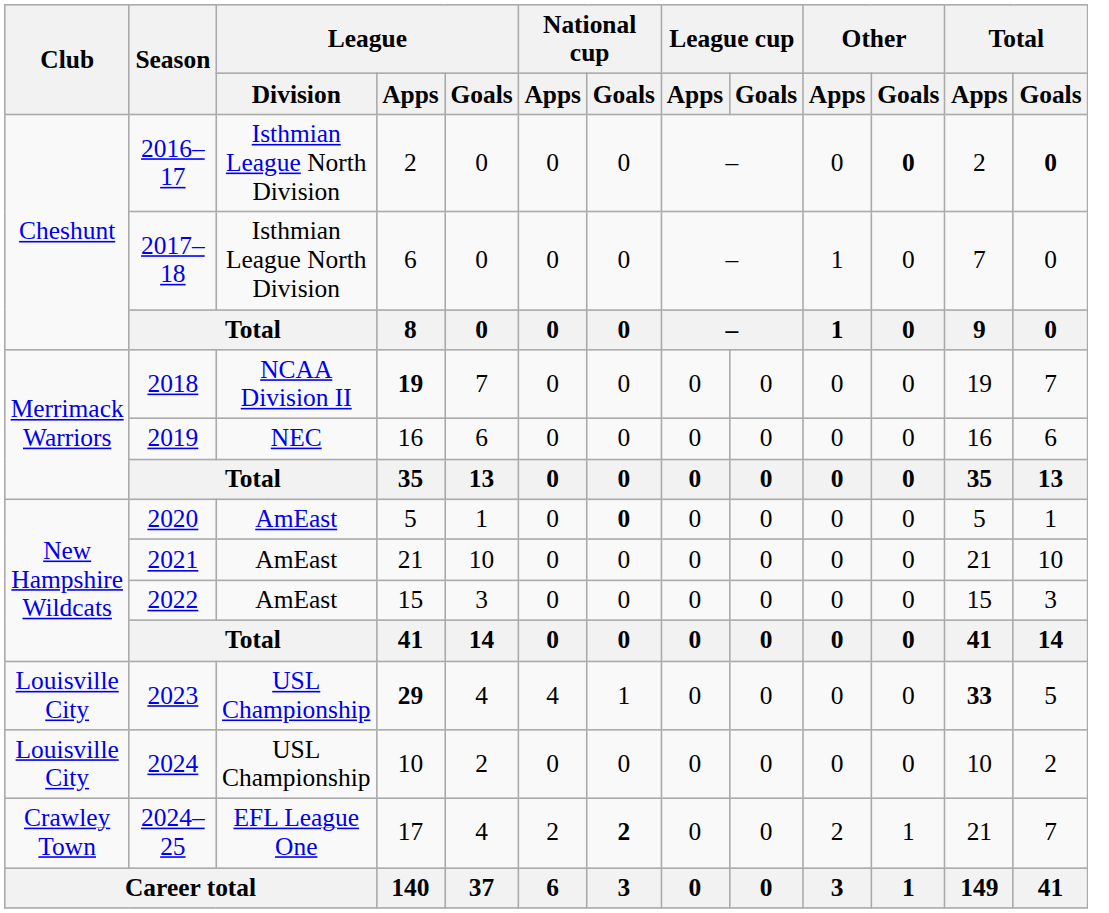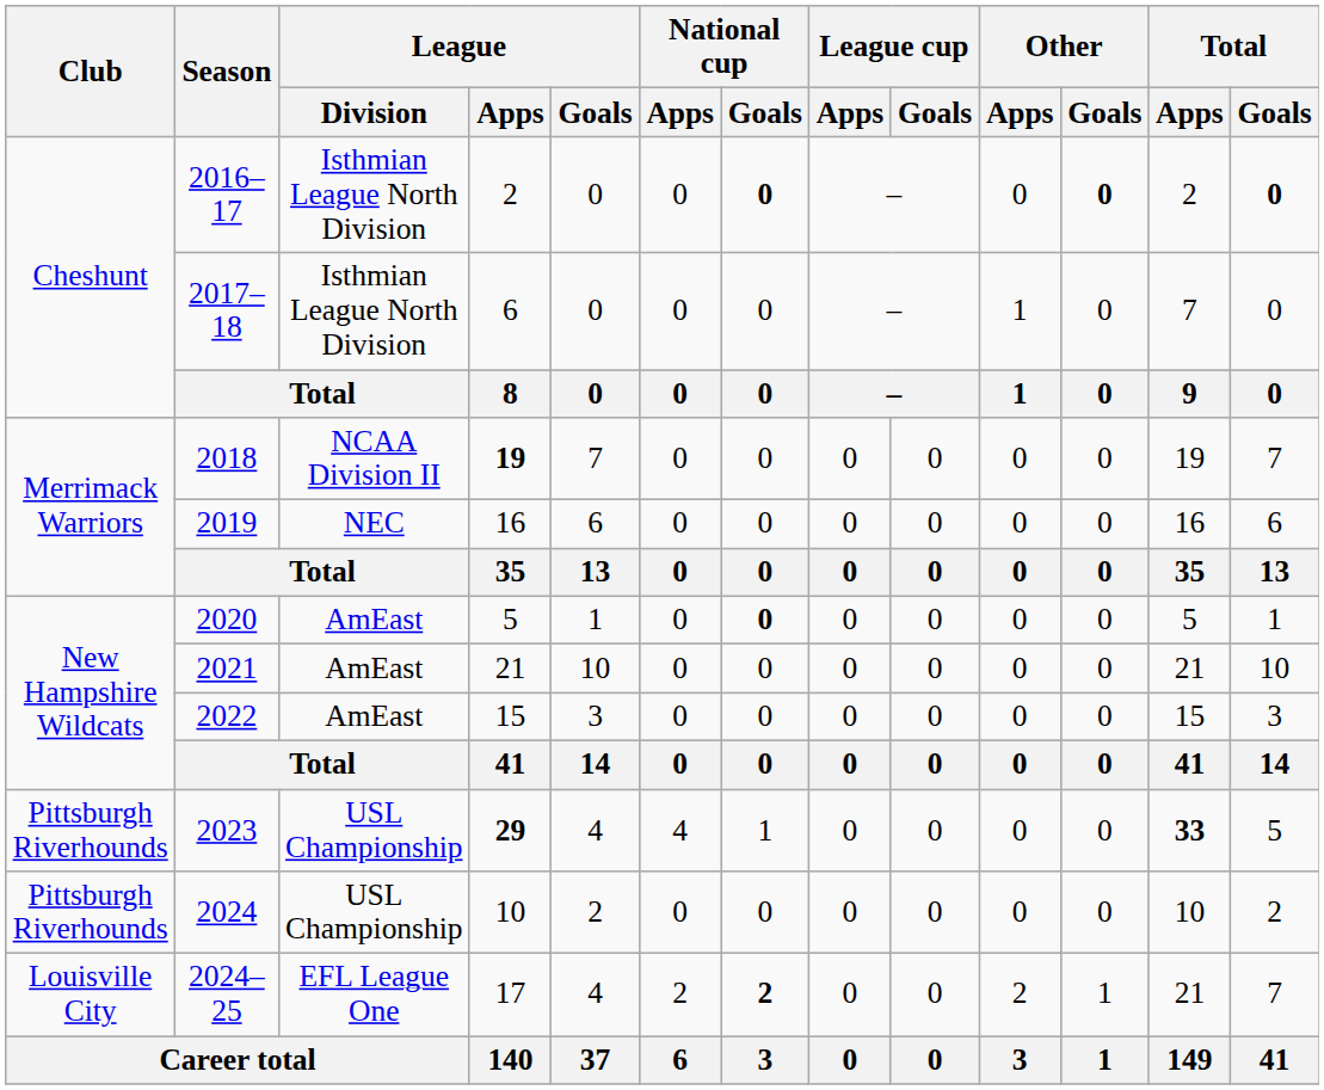 <table class=wikitable style=text-align:center>
 <tr>
 <th rowspan=2>Club</th>
 <th rowspan=2>Season</th>
 <th colspan=3>League</th>
 <th colspan="2">National cup</th>
 <th colspan="2">League cup</th>
 <th colspan=2>Other</th>
 <th colspan=2>Total</th>
 </tr>
 <tr>
 <th>Division</th>
 <th>Apps</th>
 <th>Goals</th>
 <th>Apps</th>
 <th>Goals</th>
 <th>Apps</th>
 <th>Goals</th>
 <th>Apps</th>
 <th>Goals</th>
 <th>Apps</th>
 <th>Goals</th>
 </tr>
 <tr>
 <td rowspan="3"><a href='#'>Cheshunt</a></td>
 <td><a href='#'>2016–17</a></td>
 <td><a href='#'>Isthmian League</a> North Division</td>
 <td>2</td>
 <td>0</td>
 <td>0</td>
-<td>0</td>
+<td><strong>0</strong></td>
 <td colspan="2">–</td>
 <td>0</td>
 <td><strong>0</strong></td>
 <td>2</td>
 <td><strong>0</strong></td>
 </tr>
 <tr>
 <td><a href='#'>2017–18</a></td>
 <td>Isthmian League North Division</td>
 <td>6</td>
 <td>0</td>
 <td>0</td>
 <td>0</td>
 <td colspan="2">–</td>
 <td>1</td>
 <td>0</td>
 <td>7</td>
 <td>0</td>
 </tr>
 <tr>
 <th colspan="2">Total</th>
 <th>8</th>
 <th>0</th>
 <th>0</th>
 <th>0</th>
 <th colspan="2">–</th>
 <th>1</th>
 <th>0</th>
 <th>9</th>
 <th>0</th>
 </tr>
 <tr>
 <td rowspan="3"><a href='#'>Merrimack Warriors</a></td>
 <td><a href='#'>2018</a></td>
 <td><a href='#'>NCAA Division II</a></td>
 <td><strong>19</strong></td>
 <td>7</td>
 <td>0</td>
 <td>0</td>
 <td>0</td>
 <td>0</td>
 <td>0</td>
 <td>0</td>
 <td>19</td>
 <td>7</td>
 </tr>
 <tr>
 <td><a href='#'>2019</a></td>
 <td><a href='#'>NEC</a></td>
 <td>16</td>
 <td>6</td>
 <td>0</td>
 <td>0</td>
 <td>0</td>
 <td>0</td>
 <td>0</td>
 <td>0</td>
 <td>16</td>
 <td>6</td>
 </tr>
 <tr>
 <th colspan="2">Total</th>
 <th>35</th>
 <th>13</th>
 <th>0</th>
 <th>0</th>
 <th>0</th>
 <th>0</th>
 <th>0</th>
 <th>0</th>
 <th>35</th>
 <th>13</th>
 </tr>
 <tr>
 <td rowspan="4"><a href='#'>New Hampshire Wildcats</a></td>
 <td><a href='#'>2020</a></td>
 <td><a href='#'>AmEast</a></td>
 <td>5</td>
 <td>1</td>
 <td>0</td>
 <td><strong>0</strong></td>
 <td>0</td>
 <td>0</td>
 <td>0</td>
 <td>0</td>
 <td>5</td>
 <td>1</td>
 </tr>
 <tr>
 <td><a href='#'>2021</a></td>
 <td>AmEast</td>
 <td>21</td>
 <td>10</td>
 <td>0</td>
 <td>0</td>
 <td>0</td>
 <td>0</td>
 <td>0</td>
 <td>0</td>
 <td>21</td>
 <td>10</td>
 </tr>
 <tr>
 <td><a href='#'>2022</a></td>
 <td>AmEast</td>
 <td>15</td>
 <td>3</td>
 <td>0</td>
 <td>0</td>
 <td>0</td>
 <td>0</td>
 <td>0</td>
 <td>0</td>
 <td>15</td>
 <td>3</td>
 </tr>
 <tr>
 <th colspan="2">Total</th>
 <th>41</th>
 <th>14</th>
 <th>0</th>
 <th>0</th>
 <th>0</th>
 <th>0</th>
 <th>0</th>
 <th>0</th>
 <th>41</th>
 <th>14</th>
 </tr>
 <tr>
-<td><a href='#'>Louisville City</a></td>
+<td><a href='#'>Pittsburgh Riverhounds</a></td>
 <td><a href='#'>2023</a></td>
 <td><a href='#'>USL Championship</a></td>
 <td><strong>29</strong></td>
 <td>4</td>
 <td>4</td>
 <td>1</td>
 <td>0</td>
 <td>0</td>
 <td>0</td>
 <td>0</td>
 <td><strong>33</strong></td>
 <td>5</td>
 </tr>
 <tr>
-<td><a href='#'>Louisville City</a></td>
+<td><a href='#'>Pittsburgh Riverhounds</a></td>
 <td><a href='#'>2024</a></td>
 <td>USL Championship</td>
 <td>10</td>
 <td>2</td>
 <td>0</td>
 <td>0</td>
 <td>0</td>
 <td>0</td>
 <td>0</td>
 <td>0</td>
 <td>10</td>
 <td>2</td>
 </tr>
 <tr>
-<td><a href='#'>Crawley Town</a></td>
+<td><a href='#'>Louisville City</a></td>
 <td><a href='#'>2024–25</a></td>
 <td><a href='#'>EFL League One</a></td>
 <td>17</td>
 <td>4</td>
 <td>2</td>
 <td><strong>2</strong></td>
 <td>0</td>
 <td>0</td>
 <td>2</td>
 <td>1</td>
 <td>21</td>
 <td>7</td>
 </tr>
 <tr>
 <th colspan="3">Career total</th>
 <th>140</th>
 <th>37</th>
 <th>6</th>
 <th>3</th>
 <th>0</th>
 <th>0</th>
 <th>3</th>
 <th>1</th>
 <th>149</th>
 <th>41</th>
 </tr>
 </table>
